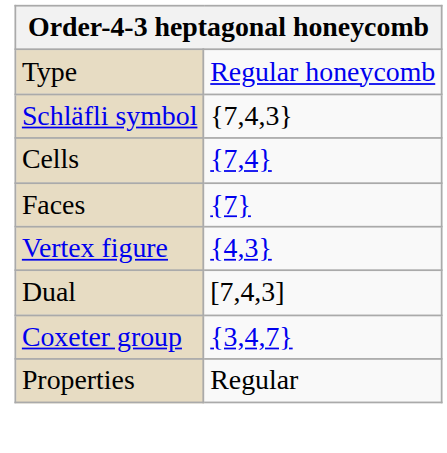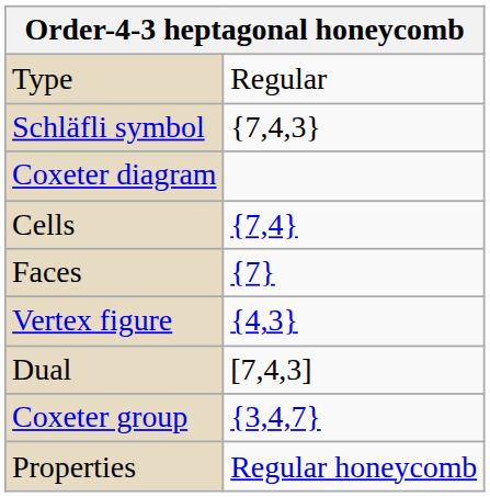 <table class="wikitable" align="right" style="margin-left:10px">
 <tr>
 <th bgcolor=#e7dcc3 colspan=2>Order-4-3 heptagonal honeycomb</th>
 </tr>
 <tr>
 <td bgcolor=#e7dcc3>Type</td>
-<td><a href='#'>Regular honeycomb</a></td>
+<td>Regular</td>
 </tr>
 <tr>
 <td bgcolor=#e7dcc3><a href='#'>Schläfli symbol</a></td>
 <td>{7,4,3}</td>
+</tr>
+<tr>
+<td bgcolor=#e7dcc3><a href='#'>Coxeter diagram</a></td>
+<td></td>
 </tr>
 <tr>
 <td bgcolor=#e7dcc3>Cells</td>
 <td><a href='#'>{7,4}</a> </td>
 </tr>
 <tr>
 <td bgcolor=#e7dcc3>Faces</td>
 <td><a href='#'>{7}</a></td>
 </tr>
 <tr>
 <td bgcolor=#e7dcc3><a href='#'>Vertex figure</a></td>
 <td><a href='#'>{4,3}</a></td>
 </tr>
 <tr>
 <td bgcolor=#e7dcc3>Dual</td>
 <td>[7,4,3]</td>
 </tr>
 <tr>
 <td bgcolor=#e7dcc3><a href='#'>Coxeter group</a></td>
 <td><a href='#'>{3,4,7}</a></td>
 </tr>
 <tr>
 <td bgcolor=#e7dcc3>Properties</td>
-<td>Regular</td>
+<td><a href='#'>Regular honeycomb</a></td>
 </tr>
 </table>
